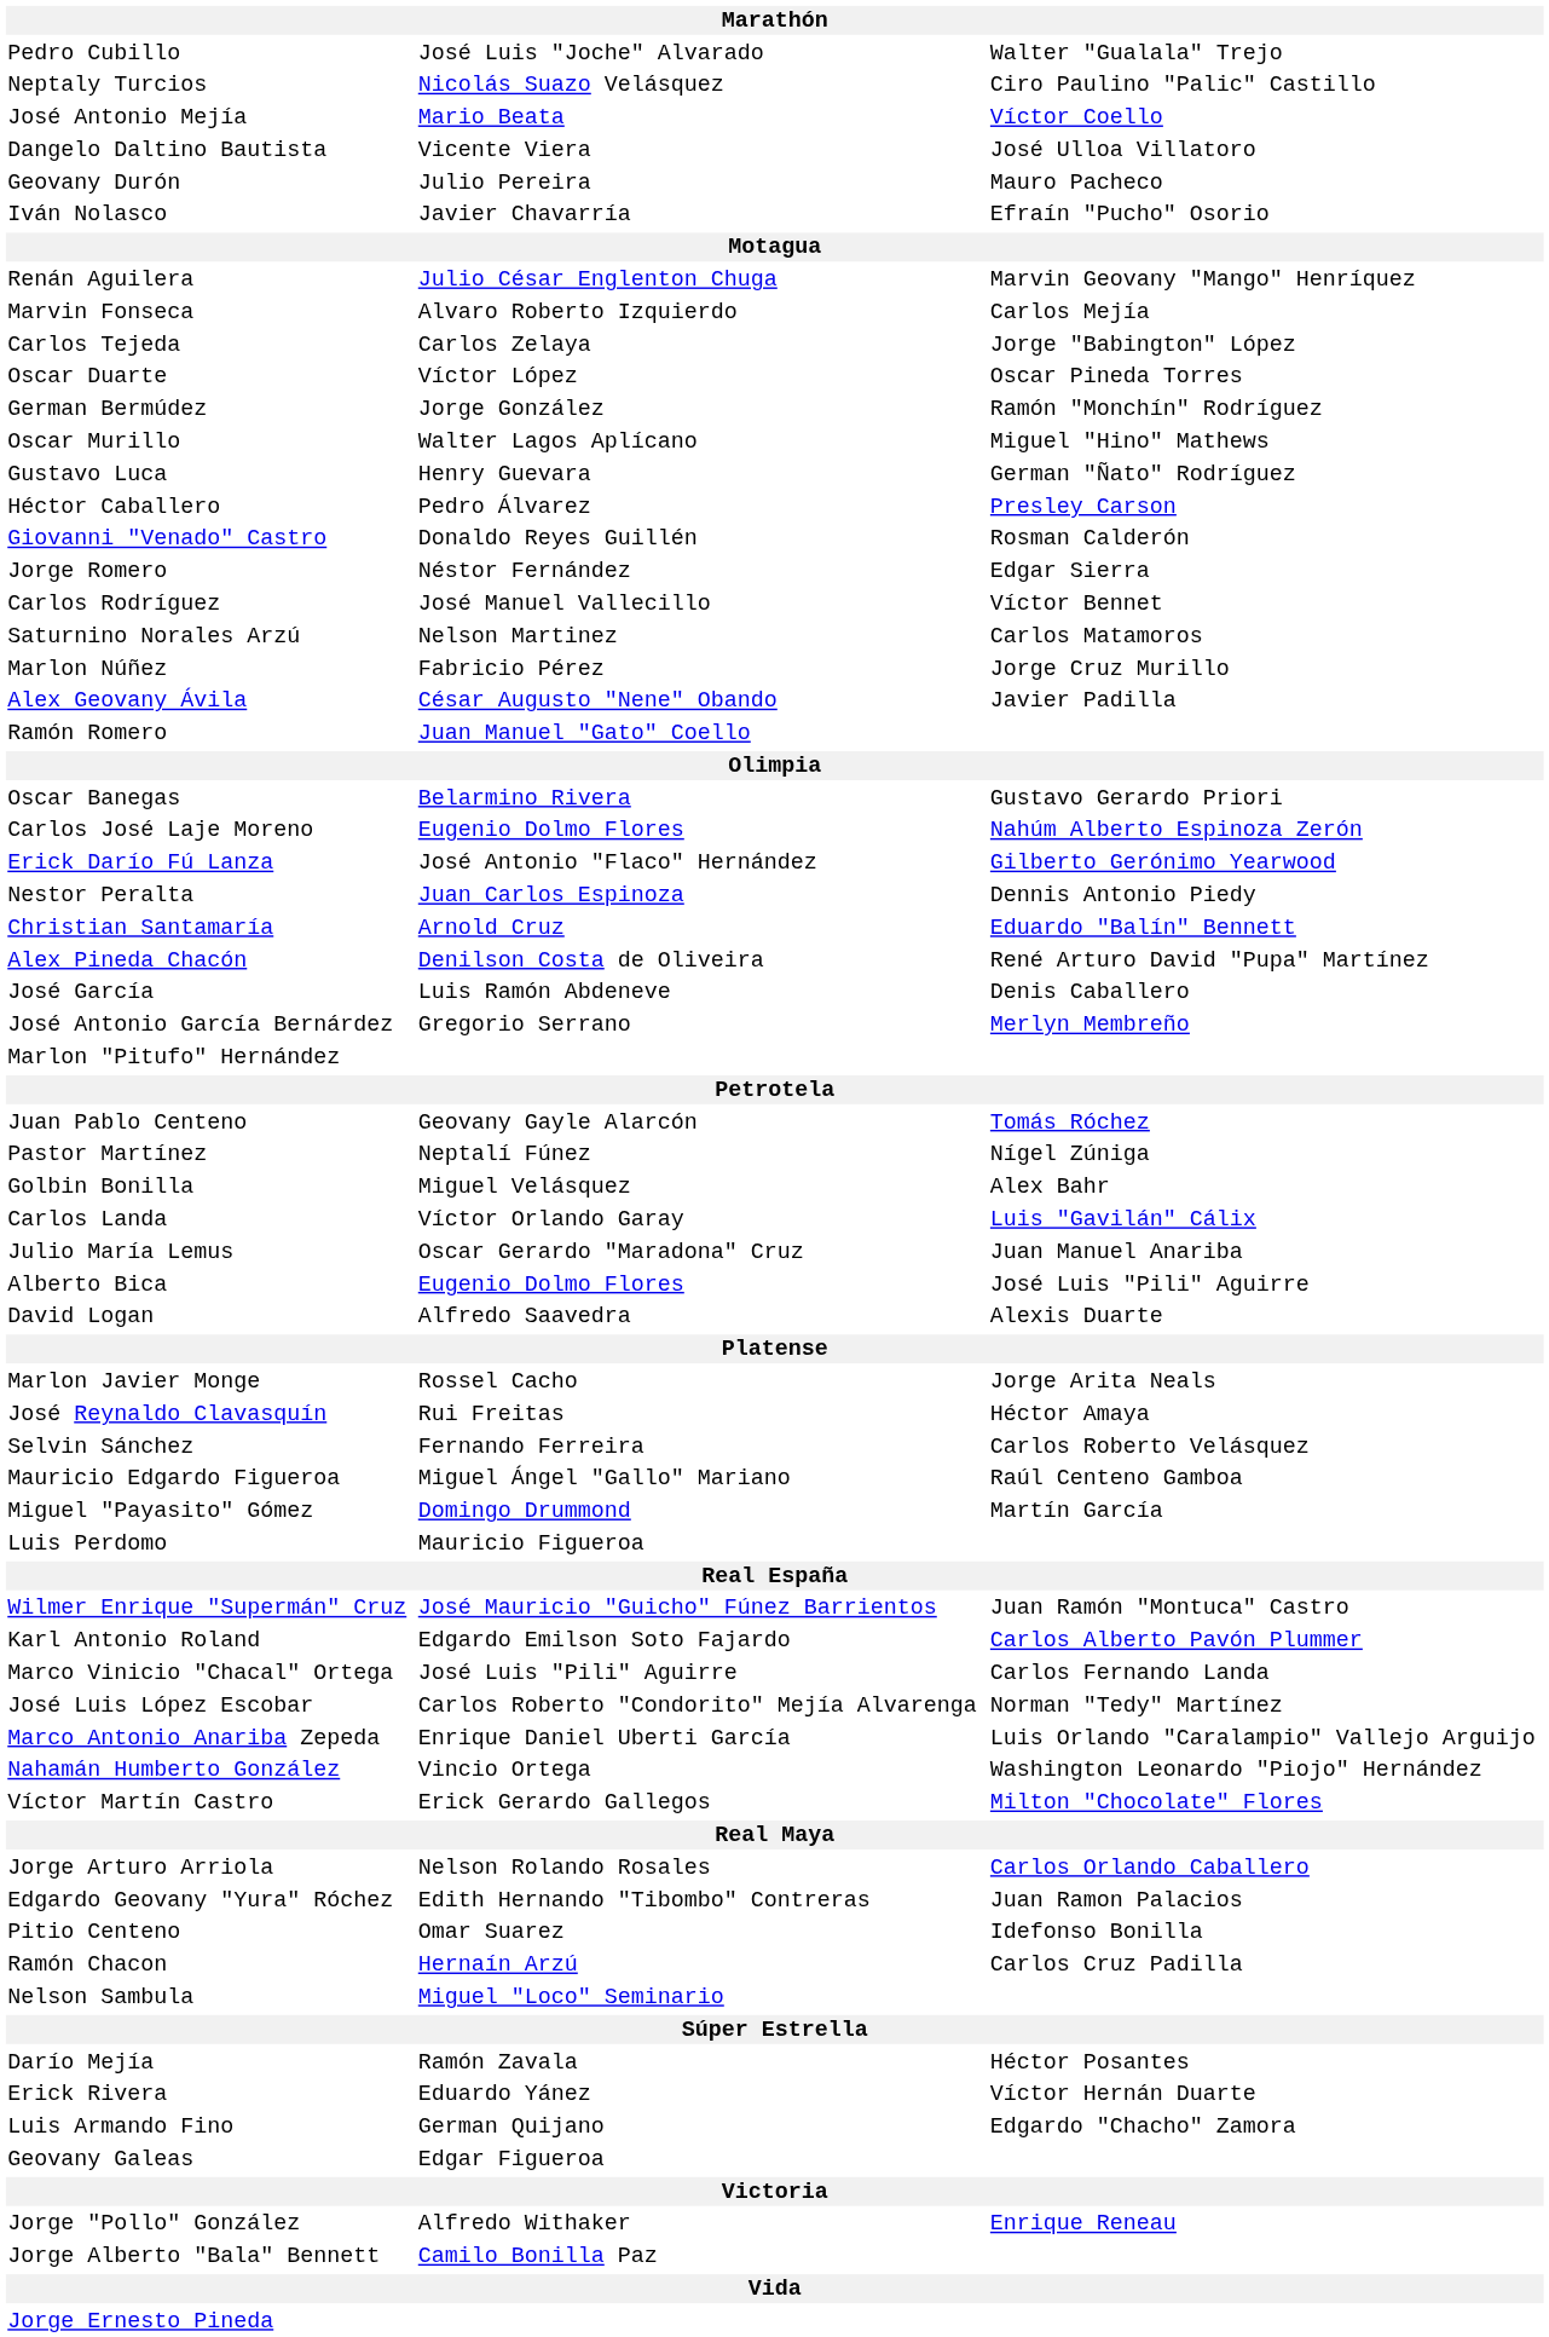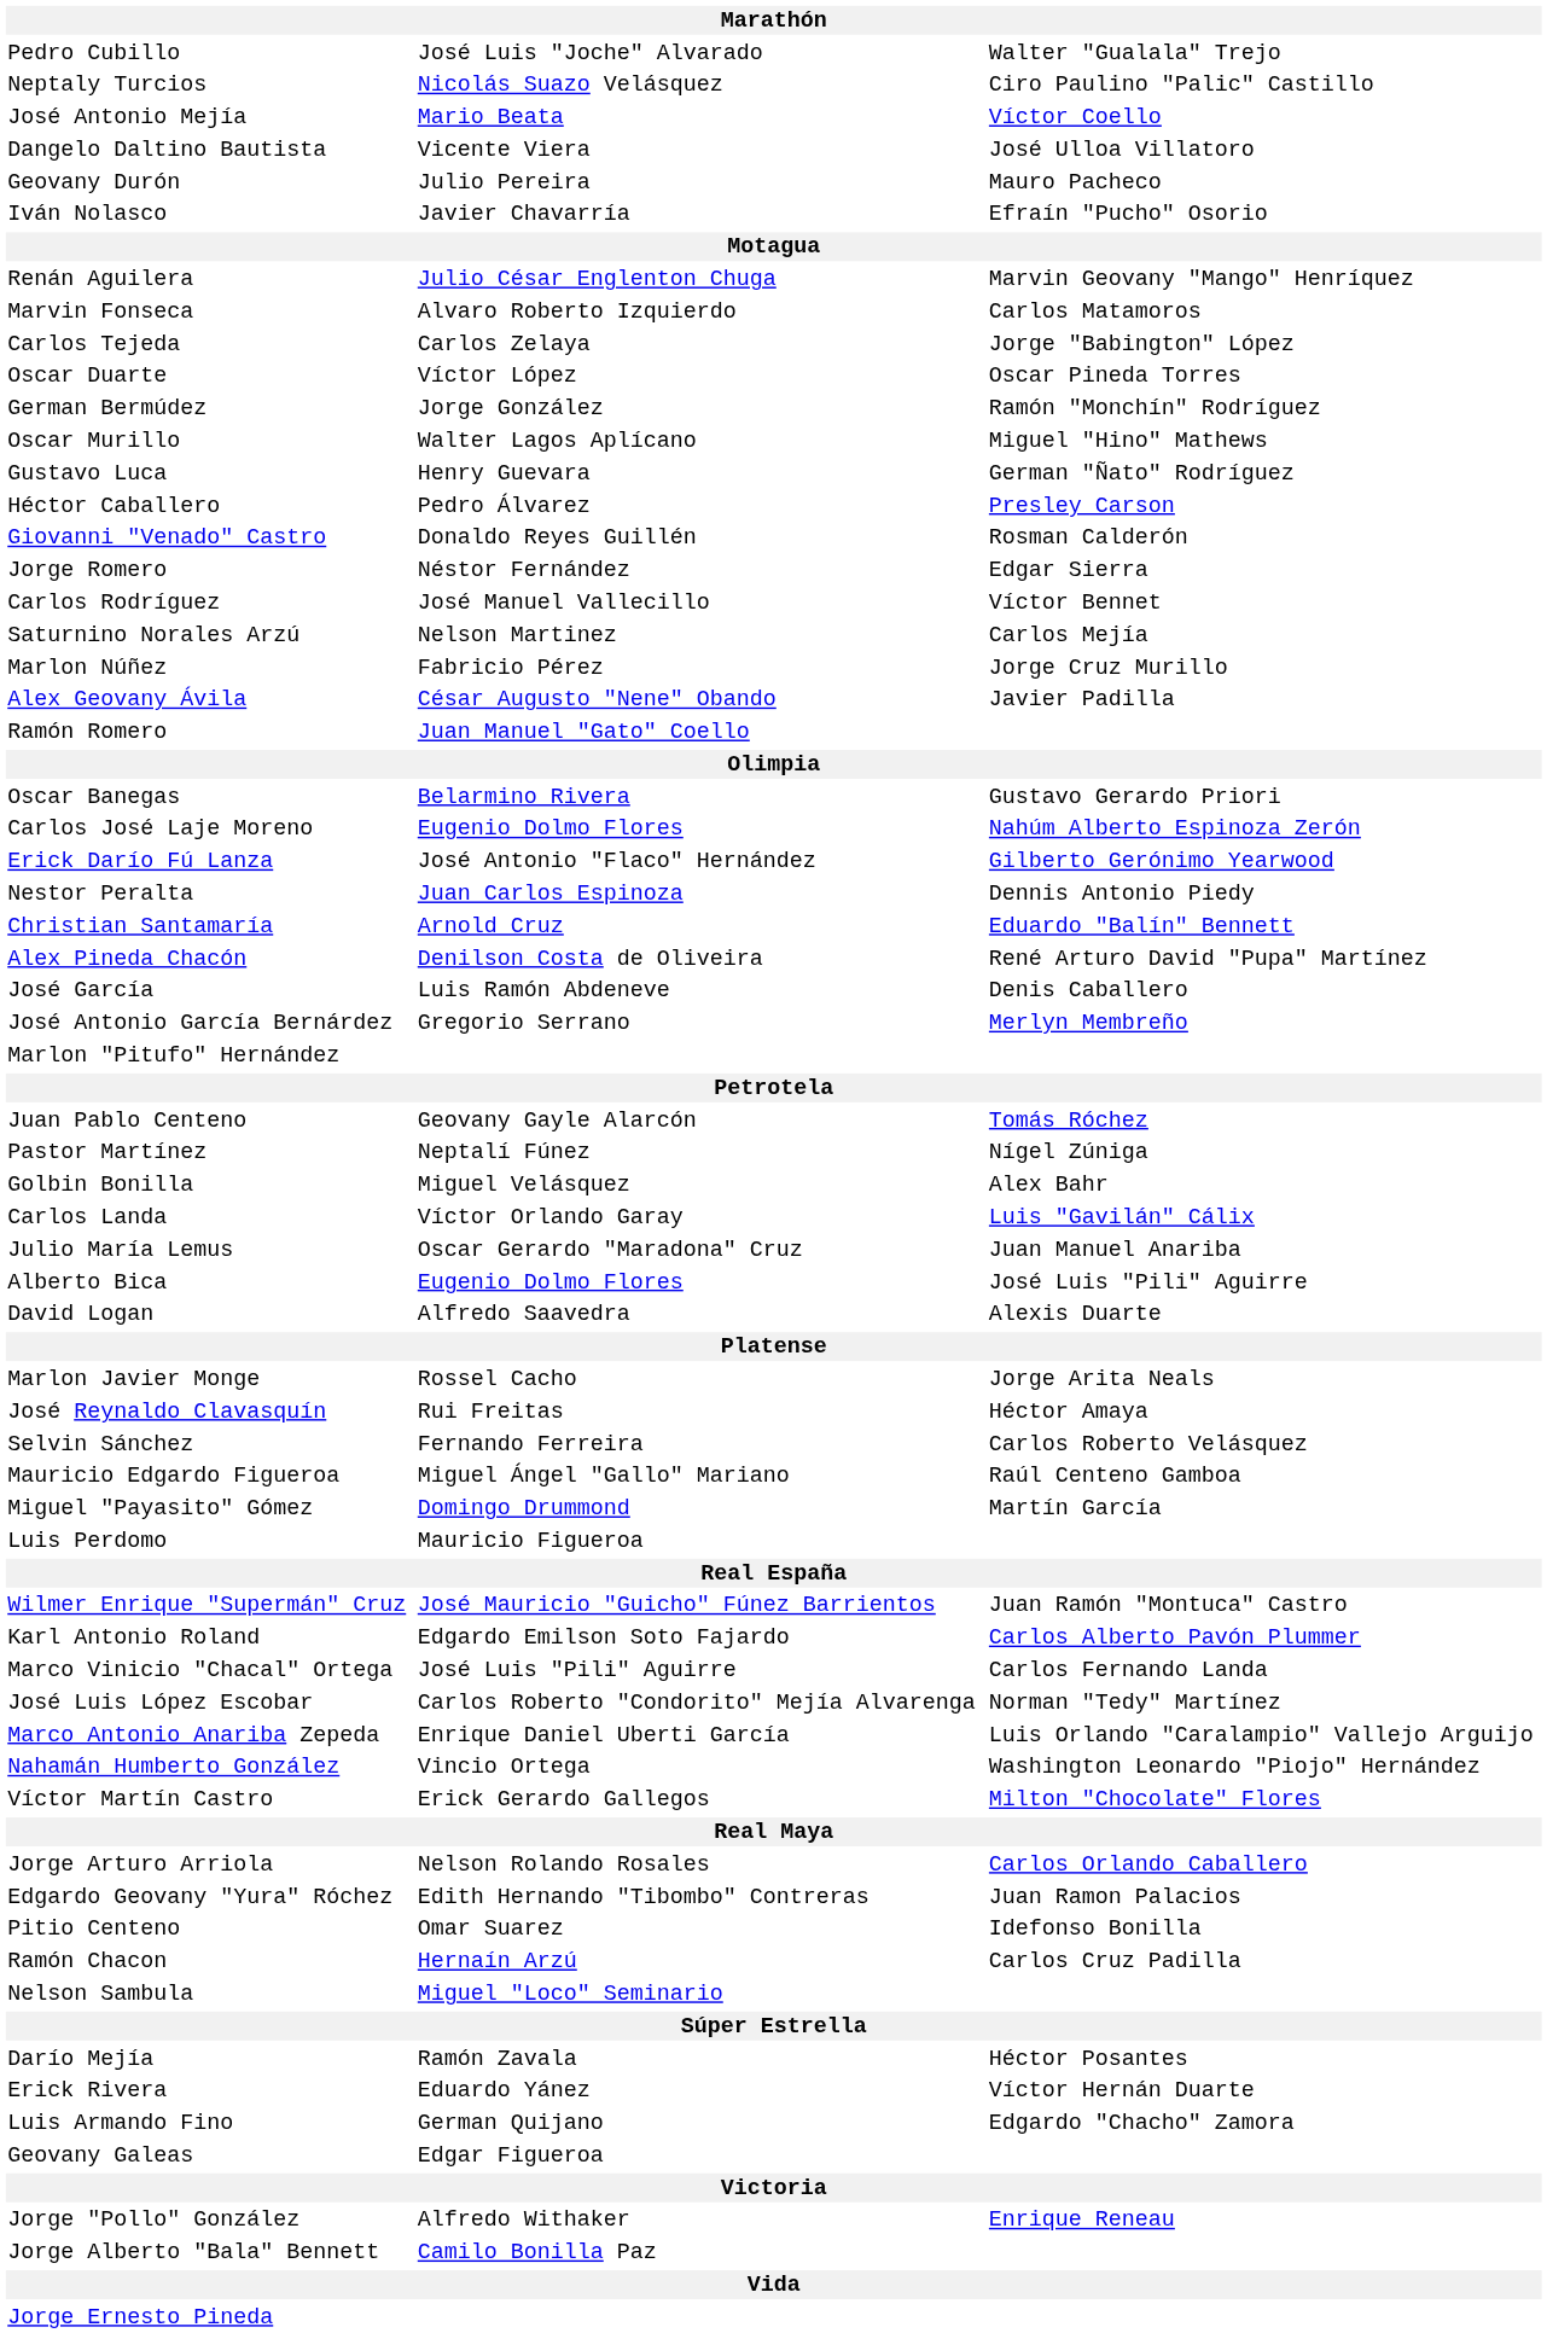 <table border="0">
 <tr bgcolor="f1f1f1">
 <th width="900" colspan="3">Marathón</th>
 </tr>
 <tr>
 <td> Pedro Cubillo</td>
 <td> José Luis "Joche" Alvarado</td>
 <td> Walter "Gualala" Trejo</td>
 </tr>
 <tr>
 <td> Neptaly Turcios</td>
 <td> <a href='#'>Nicolás Suazo</a> Velásquez</td>
 <td> Ciro Paulino "Palic" Castillo</td>
 </tr>
 <tr>
 <td> José Antonio Mejía</td>
 <td> <a href='#'>Mario Beata</a></td>
 <td> <a href='#'>Víctor Coello</a></td>
 </tr>
 <tr>
 <td> Dangelo Daltino Bautista</td>
 <td> Vicente Viera</td>
 <td> José Ulloa Villatoro</td>
 </tr>
 <tr>
 <td> Geovany Durón</td>
 <td> Julio Pereira</td>
 <td> Mauro Pacheco</td>
 </tr>
 <tr>
 <td> Iván Nolasco</td>
 <td> Javier Chavarría</td>
 <td> Efraín "Pucho" Osorio</td>
 </tr>
 <tr bgcolor="f1f1f1">
 <th colspan="3">Motagua</th>
 </tr>
 <tr>
 <td> Renán Aguilera</td>
 <td> <a href='#'>Julio César Englenton Chuga</a></td>
 <td> Marvin Geovany "Mango" Henríquez</td>
 </tr>
 <tr>
 <td> Marvin Fonseca</td>
 <td> Alvaro Roberto Izquierdo</td>
-<td> Carlos Mejía</td>
+<td> Carlos Matamoros</td>
 </tr>
 <tr>
 <td> Carlos Tejeda</td>
 <td> Carlos Zelaya</td>
 <td> Jorge "Babington" López</td>
 </tr>
 <tr>
 <td> Oscar Duarte</td>
 <td> Víctor López</td>
 <td> Oscar Pineda Torres</td>
 </tr>
 <tr>
 <td> German Bermúdez</td>
 <td> Jorge González</td>
 <td> Ramón "Monchín" Rodríguez</td>
 </tr>
 <tr>
 <td> Oscar Murillo</td>
 <td> Walter Lagos Aplícano</td>
 <td> Miguel "Hino" Mathews</td>
 </tr>
 <tr>
 <td> Gustavo Luca</td>
 <td> Henry Guevara</td>
 <td> German "Ñato" Rodríguez</td>
 </tr>
 <tr>
 <td> Héctor Caballero</td>
 <td> Pedro Álvarez</td>
 <td> <a href='#'>Presley Carson</a></td>
 </tr>
 <tr>
 <td> <a href='#'>Giovanni "Venado" Castro</a></td>
 <td> Donaldo Reyes Guillén</td>
 <td> Rosman Calderón</td>
 </tr>
 <tr>
 <td> Jorge Romero</td>
 <td> Néstor Fernández</td>
 <td> Edgar Sierra</td>
 </tr>
 <tr>
 <td> Carlos Rodríguez</td>
 <td> José Manuel Vallecillo</td>
 <td> Víctor Bennet</td>
 </tr>
 <tr>
 <td> Saturnino Norales Arzú</td>
 <td>  Nelson Martinez</td>
-<td> Carlos Matamoros</td>
+<td> Carlos Mejía</td>
 </tr>
 <tr>
 <td> Marlon Núñez</td>
 <td> Fabricio Pérez</td>
 <td> Jorge Cruz Murillo</td>
 </tr>
 <tr>
 <td> <a href='#'>Alex Geovany Ávila</a></td>
 <td> <a href='#'>César Augusto "Nene" Obando</a></td>
 <td> Javier Padilla</td>
 </tr>
 <tr>
 <td> Ramón Romero</td>
 <td> <a href='#'>Juan Manuel "Gato" Coello</a></td>
 <td></td>
 </tr>
 <tr bgcolor="f1f1f1">
 <th colspan="3">Olimpia</th>
 </tr>
 <tr>
 <td> Oscar Banegas</td>
 <td> <a href='#'>Belarmino Rivera</a></td>
 <td> Gustavo Gerardo Priori</td>
 </tr>
 <tr>
 <td> Carlos José Laje Moreno</td>
 <td> <a href='#'>Eugenio Dolmo Flores</a></td>
 <td> <a href='#'>Nahúm Alberto Espinoza Zerón</a></td>
 </tr>
 <tr>
 <td> <a href='#'>Erick Darío Fú Lanza</a></td>
 <td> José Antonio "Flaco" Hernández</td>
 <td> <a href='#'>Gilberto Gerónimo Yearwood</a></td>
 </tr>
 <tr>
 <td> Nestor Peralta</td>
 <td> <a href='#'>Juan Carlos Espinoza</a></td>
 <td> Dennis Antonio Piedy</td>
 </tr>
 <tr>
 <td> <a href='#'>Christian Santamaría</a></td>
 <td> <a href='#'>Arnold Cruz</a></td>
 <td> <a href='#'>Eduardo "Balín" Bennett</a></td>
 </tr>
 <tr>
 <td> <a href='#'>Alex Pineda Chacón</a></td>
 <td> <a href='#'>Denilson Costa</a> de Oliveira</td>
 <td> René Arturo David "Pupa" Martínez</td>
 </tr>
 <tr>
 <td> José García</td>
 <td> Luis Ramón Abdeneve</td>
 <td> Denis Caballero</td>
 </tr>
 <tr>
 <td> José Antonio García Bernárdez</td>
 <td> Gregorio Serrano</td>
 <td> <a href='#'>Merlyn Membreño</a></td>
 </tr>
 <tr>
 <td> Marlon "Pitufo" Hernández</td>
 <td></td>
 <td></td>
 </tr>
 <tr bgcolor="f1f1f1">
 <th colspan="3">Petrotela</th>
 </tr>
 <tr>
 <td> Juan Pablo Centeno</td>
 <td> Geovany Gayle Alarcón</td>
 <td> <a href='#'>Tomás Róchez</a></td>
 </tr>
 <tr>
 <td> Pastor Martínez</td>
 <td> Neptalí Fúnez</td>
 <td> Nígel Zúniga</td>
 </tr>
 <tr>
 <td> Golbin Bonilla</td>
 <td> Miguel Velásquez</td>
 <td> Alex Bahr</td>
 </tr>
 <tr>
 <td> Carlos Landa</td>
 <td> Víctor Orlando Garay</td>
 <td> <a href='#'>Luis "Gavilán" Cálix</a></td>
 </tr>
 <tr>
 <td> Julio María Lemus</td>
 <td> Oscar Gerardo "Maradona" Cruz</td>
 <td> Juan Manuel Anariba</td>
 </tr>
 <tr>
 <td> Alberto Bica</td>
 <td> <a href='#'>Eugenio Dolmo Flores</a></td>
 <td> José Luis "Pili" Aguirre</td>
 </tr>
 <tr>
 <td> David Logan</td>
 <td> Alfredo Saavedra</td>
 <td> Alexis Duarte</td>
 </tr>
 <tr bgcolor="f1f1f1">
 <th colspan="3">Platense</th>
 </tr>
 <tr>
 <td> Marlon Javier Monge</td>
 <td> Rossel Cacho</td>
 <td> Jorge Arita Neals</td>
 </tr>
 <tr>
 <td> José <a href='#'>Reynaldo Clavasquín</a></td>
 <td> Rui Freitas</td>
 <td> Héctor Amaya</td>
 </tr>
 <tr>
 <td> Selvin Sánchez</td>
 <td> Fernando Ferreira</td>
 <td> Carlos Roberto Velásquez</td>
 </tr>
 <tr>
 <td> Mauricio Edgardo Figueroa</td>
 <td> Miguel Ángel "Gallo" Mariano</td>
 <td> Raúl Centeno Gamboa</td>
 </tr>
 <tr>
 <td> Miguel "Payasito" Gómez</td>
 <td> <a href='#'>Domingo Drummond</a></td>
 <td> Martín García</td>
 </tr>
 <tr>
 <td> Luis Perdomo</td>
 <td> Mauricio Figueroa</td>
 <td></td>
 </tr>
 <tr bgcolor="f1f1f1">
 <th colspan="3">Real España</th>
 </tr>
 <tr>
 <td> <a href='#'>Wilmer Enrique "Supermán" Cruz</a></td>
 <td> <a href='#'>José Mauricio "Guicho" Fúnez Barrientos</a></td>
 <td> Juan Ramón "Montuca" Castro</td>
 </tr>
 <tr>
 <td> Karl Antonio Roland</td>
 <td> Edgardo Emilson Soto Fajardo</td>
 <td> <a href='#'>Carlos Alberto Pavón Plummer</a></td>
 </tr>
 <tr>
 <td> Marco Vinicio "Chacal" Ortega</td>
 <td> José Luis "Pili" Aguirre</td>
 <td> Carlos Fernando Landa</td>
 </tr>
 <tr>
 <td> José Luis López Escobar</td>
 <td> Carlos Roberto "Condorito" Mejía Alvarenga</td>
 <td> Norman "Tedy" Martínez</td>
 </tr>
 <tr>
 <td> <a href='#'>Marco Antonio Anariba</a> Zepeda</td>
 <td> Enrique Daniel Uberti García</td>
 <td> Luis Orlando "Caralampio" Vallejo Arguijo</td>
 </tr>
 <tr>
 <td> <a href='#'>Nahamán Humberto González</a></td>
 <td> Vincio Ortega</td>
 <td> Washington Leonardo "Piojo" Hernández</td>
 </tr>
 <tr>
 <td> Víctor Martín Castro</td>
 <td> Erick Gerardo Gallegos</td>
 <td> <a href='#'>Milton "Chocolate" Flores</a></td>
 </tr>
 <tr bgcolor="f1f1f1">
 <th colspan="3">Real Maya</th>
 </tr>
 <tr>
 <td>  Jorge Arturo Arriola</td>
 <td>  Nelson Rolando Rosales</td>
 <td> <a href='#'>Carlos Orlando Caballero</a></td>
 </tr>
 <tr>
 <td>  Edgardo Geovany "Yura" Róchez</td>
 <td>  Edith Hernando "Tibombo"  Contreras</td>
 <td>  Juan Ramon Palacios</td>
 </tr>
 <tr>
 <td>  Pitio Centeno</td>
 <td>  Omar Suarez</td>
 <td>  Idefonso Bonilla</td>
 </tr>
 <tr>
 <td>  Ramón Chacon</td>
 <td> <a href='#'>Hernaín Arzú</a></td>
 <td>  Carlos Cruz Padilla</td>
 </tr>
 <tr>
 <td>  Nelson Sambula</td>
 <td> <a href='#'>Miguel "Loco" Seminario</a></td>
 <td></td>
 </tr>
 <tr bgcolor="f1f1f1">
 <th colspan="3">Súper Estrella</th>
 </tr>
 <tr>
 <td> Darío Mejía</td>
 <td> Ramón Zavala</td>
 <td> Héctor Posantes</td>
 </tr>
 <tr>
 <td> Erick Rivera</td>
 <td> Eduardo Yánez</td>
 <td> Víctor Hernán Duarte</td>
 </tr>
 <tr>
 <td> Luis Armando Fino</td>
 <td> German Quijano</td>
 <td> Edgardo "Chacho" Zamora</td>
 </tr>
 <tr>
 <td> Geovany Galeas</td>
 <td> Edgar Figueroa</td>
 <td></td>
 </tr>
 <tr bgcolor="f1f1f1">
 <th colspan="3">Victoria</th>
 </tr>
 <tr>
 <td> Jorge "Pollo" González</td>
 <td> Alfredo Withaker</td>
 <td> <a href='#'>Enrique Reneau</a></td>
 </tr>
 <tr>
 <td> Jorge Alberto "Bala" Bennett</td>
 <td> <a href='#'>Camilo Bonilla</a> Paz</td>
 <td></td>
 </tr>
 <tr bgcolor="f1f1f1">
 <th colspan="3">Vida</th>
 </tr>
 <tr>
 <td> <a href='#'>Jorge Ernesto Pineda</a></td>
 </tr>
 </table>
